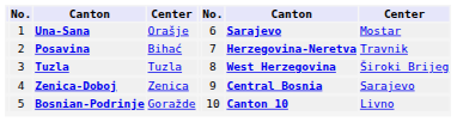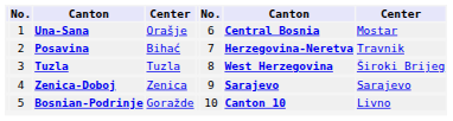 <table class="toccolours" style="float:auto; text-align:right; background:#f5f5f5;">
 <tr style="text-align:center; background:lavender; font-weight:bold;">
 <th></th>
 <th>No.</th>
 <th>Canton</th>
 <th>Center</th>
 <th></th>
 <th>No.</th>
 <th>Canton</th>
 <th>Center</th>
 </tr>
 <tr style="text-align:center; background:#f0f0f0;">
 <td></td>
 <td>1</td>
 <td style="background:#f0f0f0; text-align:left;"><strong><a href='#'>Una-Sana</a></strong></td>
 <td align=left><a href='#'>Orašje</a></td>
 <td style="text-align:center; background:#f0f0f0;"></td>
 <td>6</td>
-<td style="background:#f0f0f0; text-align:left;"><strong><a href='#'>Sarajevo</a></strong></td>
+<td style="background:#f0f0f0; text-align:left;"><strong><a href='#'>Central Bosnia</a></strong></td>
 <td align=left><a href='#'>Mostar</a></td>
 </tr>
 <tr style="background:#f0f0f0;" colspan="6"|>
 </tr>
 <tr style="text-align:center; background:#f0f0f0;">
 <td></td>
 <td>2</td>
 <td style="background:#f0f0f0; text-align:left;"><strong><a href='#'>Posavina</a></strong></td>
 <td align=left><a href='#'>Bihać</a></td>
 <td style="text-align:center; background:#f0f0f0;"></td>
 <td>7</td>
 <td style="background:#f0f0f0; text-align:left;"><strong><a href='#'>Herzegovina-Neretva</a></strong></td>
 <td align=left><a href='#'>Travnik</a></td>
 </tr>
 <tr style="background:#f0f0f0;" colspan="6"|>
 </tr>
 <tr style="text-align:center; background:#f0f0f0;">
 <td></td>
 <td>3</td>
 <td style="background:#f0f0f0; text-align:left;"><strong><a href='#'>Tuzla</a></strong></td>
 <td align=left><a href='#'>Tuzla</a></td>
 <td style="text-align:center; background:#f0f0f0;"></td>
 <td>8</td>
 <td style="background:#f0f0f0; text-align:left;"><strong><a href='#'>West Herzegovina</a></strong></td>
 <td align=left><a href='#'>Široki Brijeg</a></td>
 </tr>
 <tr style="background:#f0f0f0;" colspan="6"|>
 </tr>
 <tr style="text-align:center; background:#f0f0f0;">
 <td></td>
 <td>4</td>
 <td style="background:#f0f0f0; text-align:left;"><strong><a href='#'>Zenica-Doboj</a></strong></td>
 <td align=left><a href='#'>Zenica</a></td>
 <td style="text-align:center; background:#f0f0f0;"></td>
 <td>9</td>
-<td style="background:#f0f0f0; text-align:left;"><strong><a href='#'>Central Bosnia</a></strong></td>
+<td style="background:#f0f0f0; text-align:left;"><strong><a href='#'>Sarajevo</a></strong></td>
 <td align=left><a href='#'>Sarajevo</a></td>
 </tr>
 <tr style="background:#f0f0f0;" colspan="6"|>
 </tr>
 <tr style="text-align:center; background:#f0f0f0;">
 <td></td>
 <td>5</td>
 <td style="background:#f0f0f0; text-align:left;"><strong><a href='#'>Bosnian-Podrinje</a></strong></td>
 <td align=left><a href='#'>Goražde</a></td>
 <td style="text-align:center; background:#f0f0f0;"></td>
 <td>10</td>
 <td style="background:#f0f0f0; text-align:left;"><strong><a href='#'>Canton 10</a></strong></td>
 <td align=left><a href='#'>Livno</a></td>
 </tr>
 <tr style="background:#f0f0f0;" colspan="6"|>
 </tr>
 <tr style="text-align:center; background:#f0f0f0;">
 </tr>
 </table>
